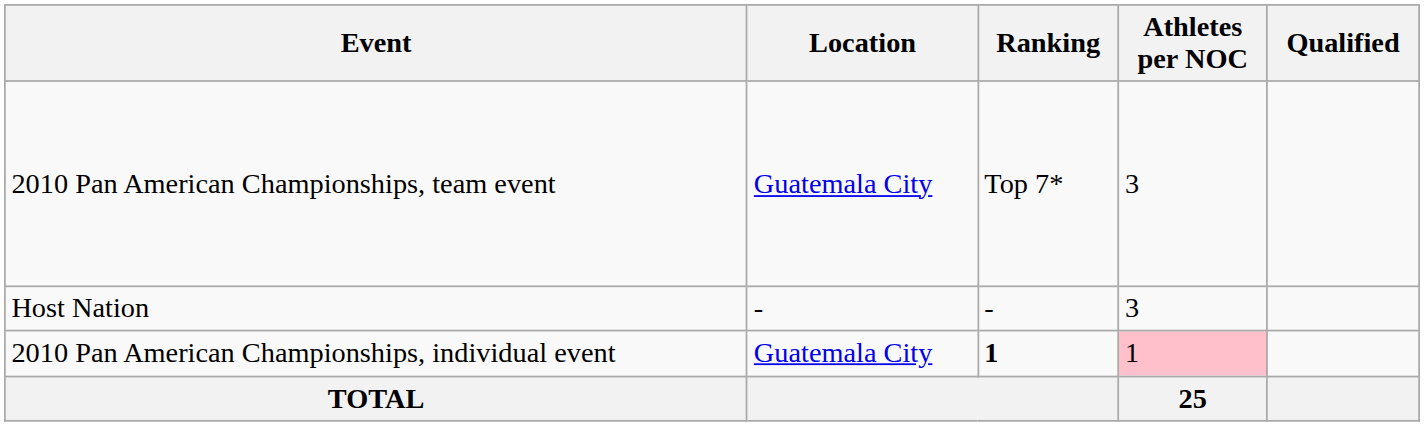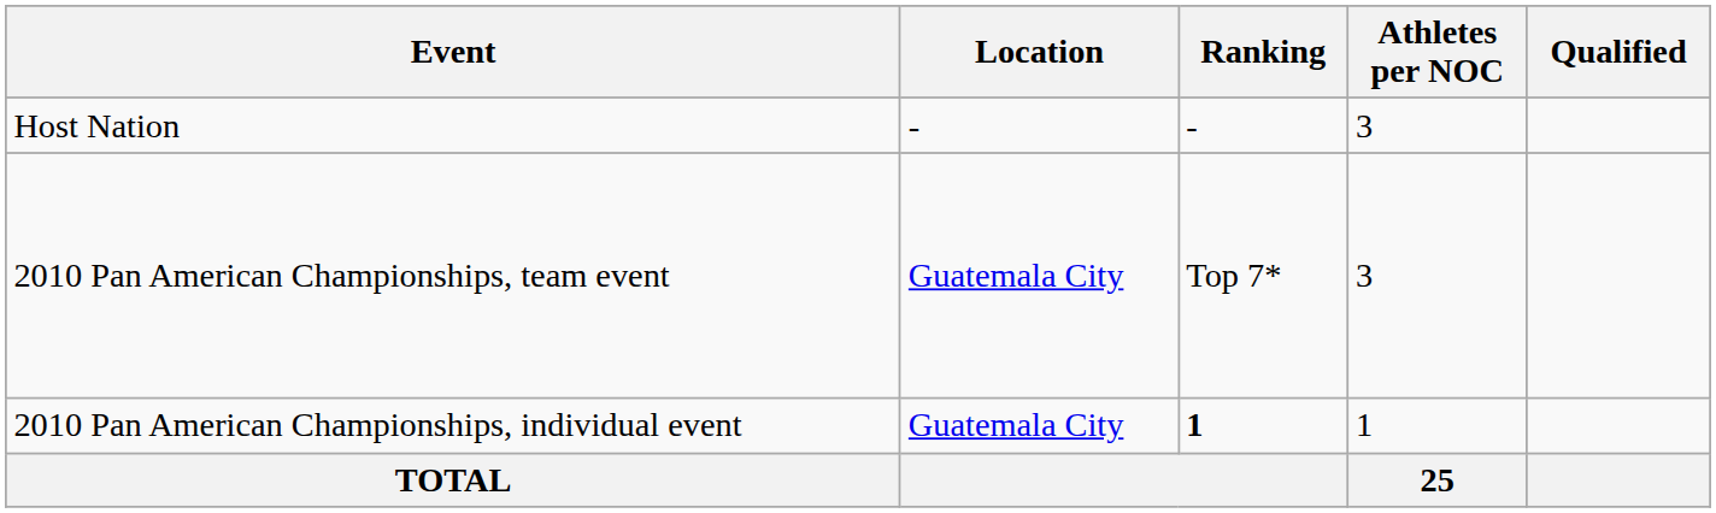 <table class="wikitable" style="width:800px;">
 <tr>
 <th>Event</th>
 <th>Location</th>
 <th>Ranking</th>
 <th>Athletes<br> per NOC</th>
 <th>Qualified</th>
 </tr>
 <tr>
+<td>Host Nation</td>
+<td>-</td>
+<td>-</td>
+<td>3</td>
+<td></td>
+</tr>
+<tr>
 <td>2010 Pan American Championships, team event </td>
 <td> <a href='#'>Guatemala City</a></td>
 <td>Top 7*</td>
 <td>3</td>
 <td><br><br><br><br><br><br> </td>
 </tr>
 <tr>
-<td>Host Nation</td>
-<td>-</td>
-<td>-</td>
-<td>3</td>
-<td></td>
-</tr>
-<tr>
 <td>2010 Pan American Championships, individual event</td>
 <td> <a href='#'>Guatemala City</a></td>
 <td><strong>1</strong></td>
-<td style="background: pink;">1</td>
+<td>1</td>
 <td></td>
 </tr>
 <tr>
 <th>TOTAL</th>
 <th colspan="2"></th>
 <th>25</th>
 <th></th>
 </tr>
 </table>
